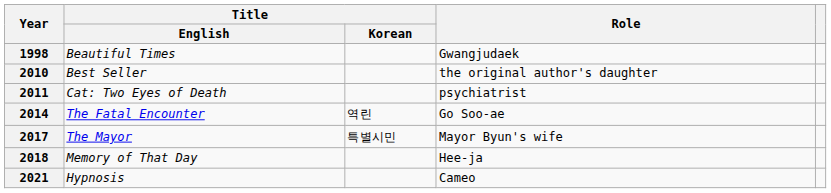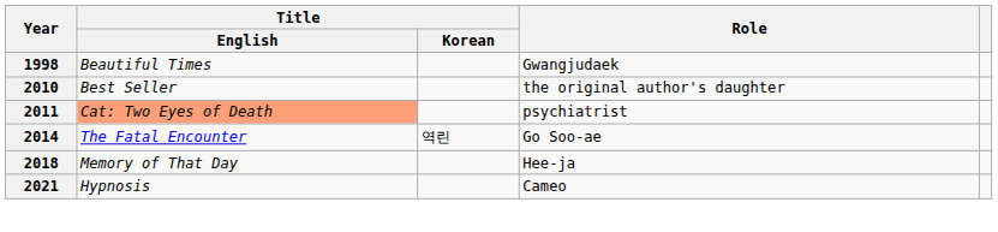 <table class="wikitable sortable plainrowheaders" style="clear:none; font-size:100%; padding:0 auto; width:100%; margin:auto">
 <tr>
 <th rowspan="2" scope="col">Year</th>
 <th colspan="2" scope="col">Title</th>
 <th rowspan="2" scope="col">Role</th>
 <th rowspan="2" scope="col" class="unsortable"></th>
 </tr>
 <tr>
 <th>English</th>
 <th>Korean</th>
 </tr>
 <tr>
 <th scope="row">1998</th>
 <td><em>Beautiful Times</em></td>
 <td></td>
 <td>Gwangjudaek</td>
 <td></td>
 </tr>
 <tr>
 <th scope="row">2010</th>
 <td><em>Best Seller</em></td>
 <td></td>
 <td>the original author's daughter</td>
 <td></td>
 </tr>
 <tr>
 <th scope="row">2011</th>
-<td><em>Cat: Two Eyes of Death</em></td>
+<td style="background: lightsalmon;"><em>Cat: Two Eyes of Death</em></td>
 <td></td>
 <td>psychiatrist</td>
 <td></td>
 </tr>
 <tr>
 <th scope="row">2014</th>
 <td><em><a href='#'>The Fatal Encounter</a></em></td>
 <td>역린</td>
 <td>Go Soo-ae</td>
-<td></td>
-</tr>
-<tr>
-<th scope="row">2017</th>
-<td><em><a href='#'>The Mayor</a></em></td>
-<td>특별시민</td>
-<td>Mayor Byun's wife</td>
 <td></td>
 </tr>
 <tr>
 <th scope="row">2018</th>
 <td><em>Memory of That Day</em></td>
 <td></td>
 <td>Hee-ja</td>
 <td></td>
 </tr>
 <tr>
 <th scope="row">2021</th>
 <td><em>Hypnosis</em></td>
 <td></td>
 <td>Cameo</td>
 <td></td>
 </tr>
 </table>
